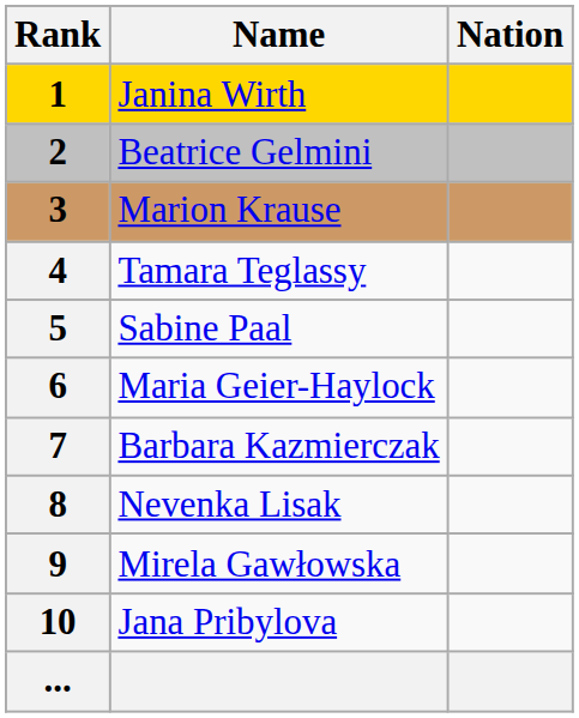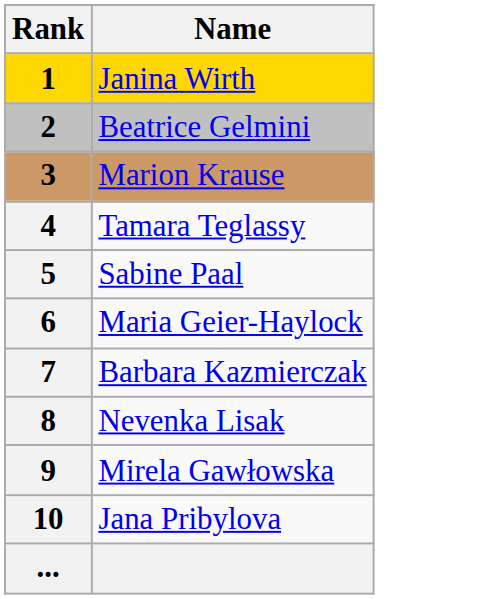 <table class="wikitable">
 <tr>
 <th>Rank</th>
 <th>Name</th>
-<th>Nation</th>
 </tr>
 <tr bgcolor="gold">
 <td align="center"><strong>1</strong></td>
 <td><a href='#'>Janina Wirth</a></td>
-<td></td>
 </tr>
 <tr bgcolor="silver">
 <td align="center"><strong>2</strong></td>
 <td><a href='#'>Beatrice Gelmini</a></td>
-<td></td>
 </tr>
 <tr bgcolor="cc9966">
 <td align="center"><strong>3</strong></td>
 <td><a href='#'>Marion Krause</a></td>
-<td></td>
 </tr>
 <tr>
 <th>4</th>
 <td><a href='#'>Tamara Teglassy</a></td>
-<td></td>
 </tr>
 <tr>
 <th>5</th>
 <td><a href='#'>Sabine Paal</a></td>
-<td></td>
 </tr>
 <tr>
 <th>6</th>
 <td><a href='#'>Maria Geier-Haylock</a></td>
-<td></td>
 </tr>
 <tr>
 <th>7</th>
 <td><a href='#'>Barbara Kazmierczak</a></td>
-<td></td>
 </tr>
 <tr>
 <th>8</th>
 <td><a href='#'>Nevenka Lisak</a></td>
-<td></td>
 </tr>
 <tr>
 <th>9</th>
 <td><a href='#'>Mirela Gawłowska</a></td>
-<td></td>
 </tr>
 <tr>
 <th>10</th>
 <td><a href='#'>Jana Pribylova</a></td>
-<td></td>
 </tr>
 <tr>
 <th>...</th>
 <th></th>
-<th></th>
 </tr>
 </table>
